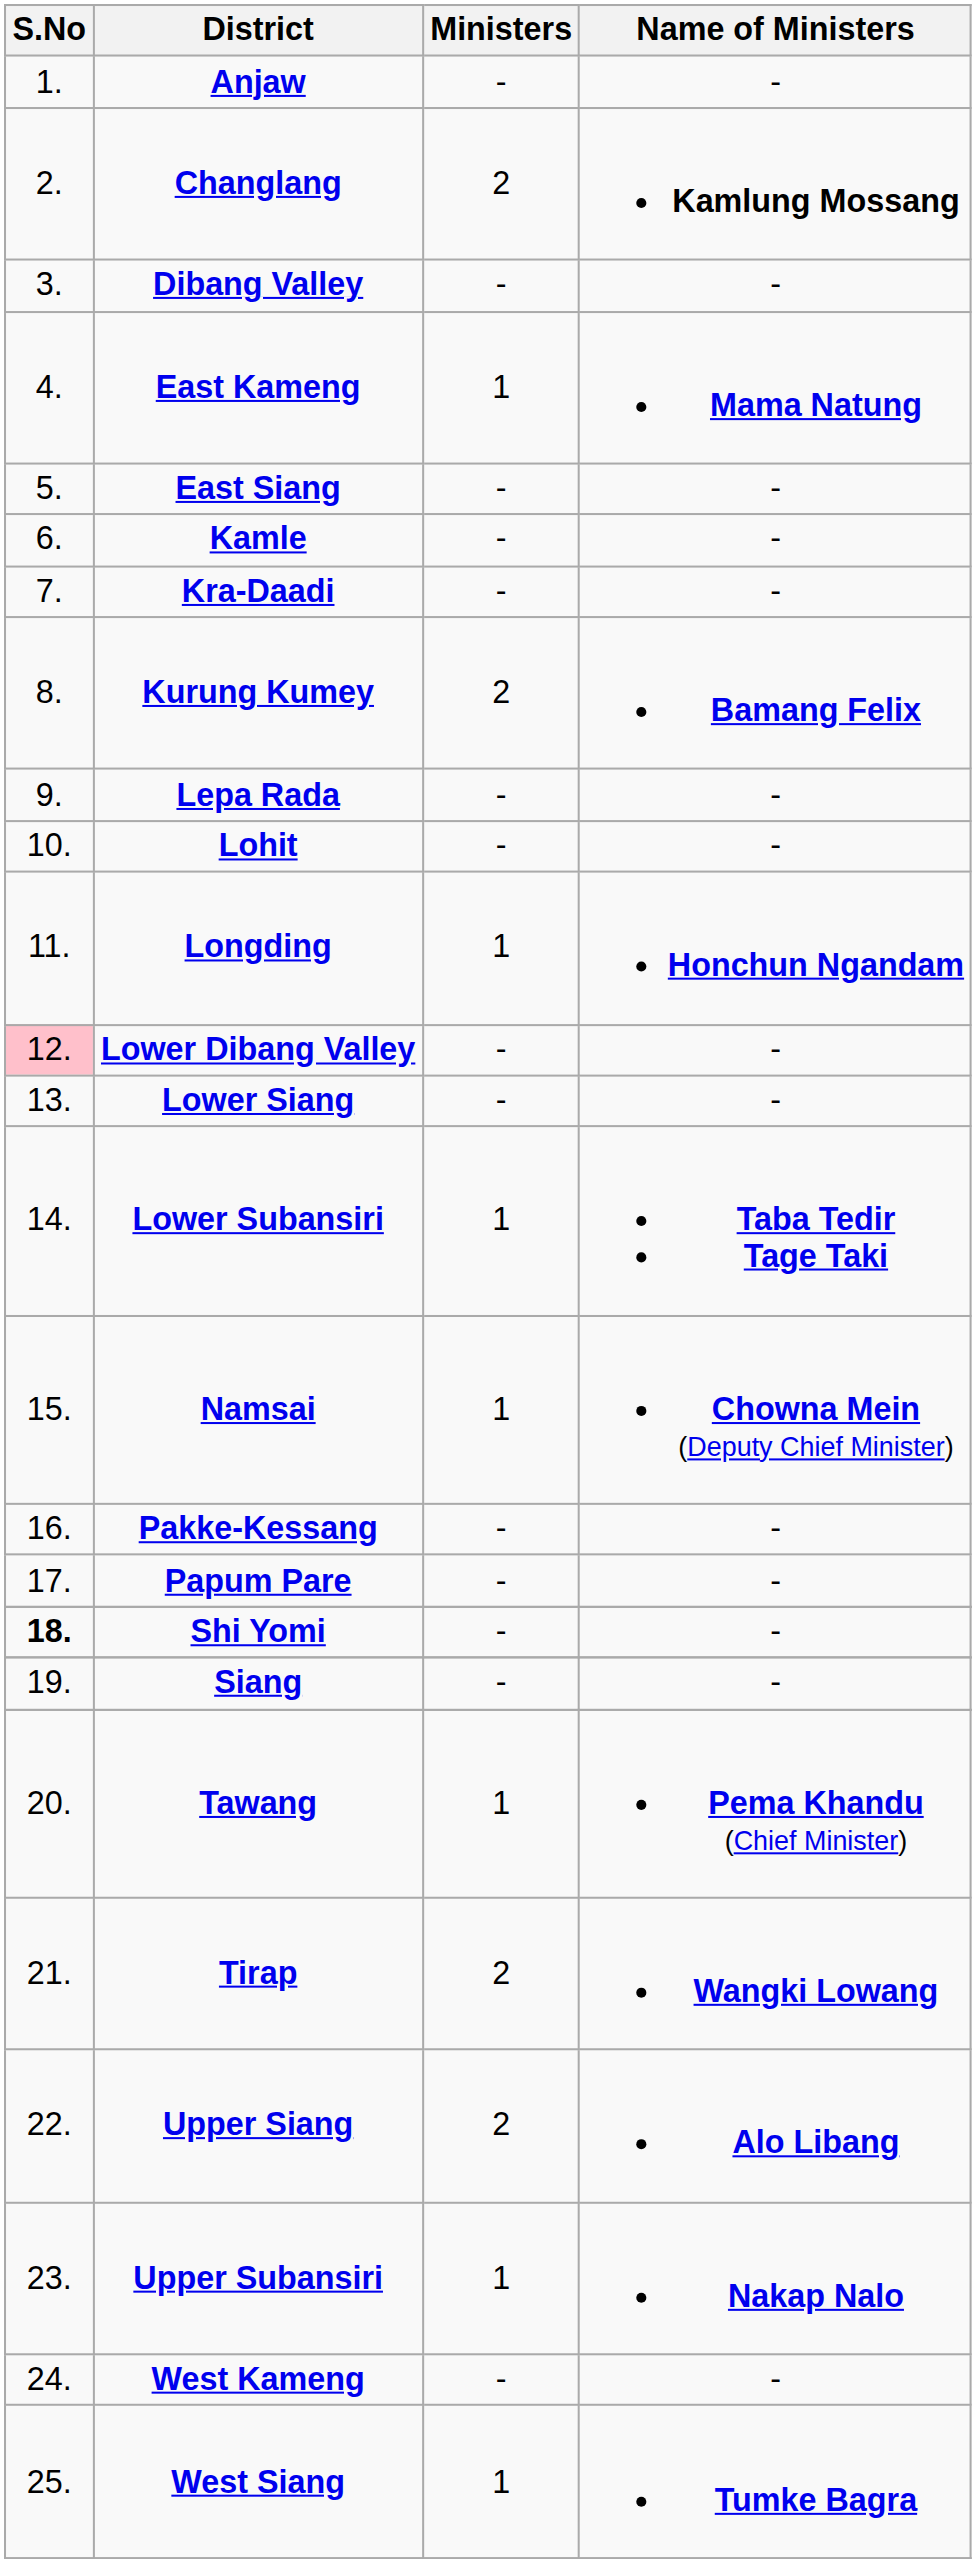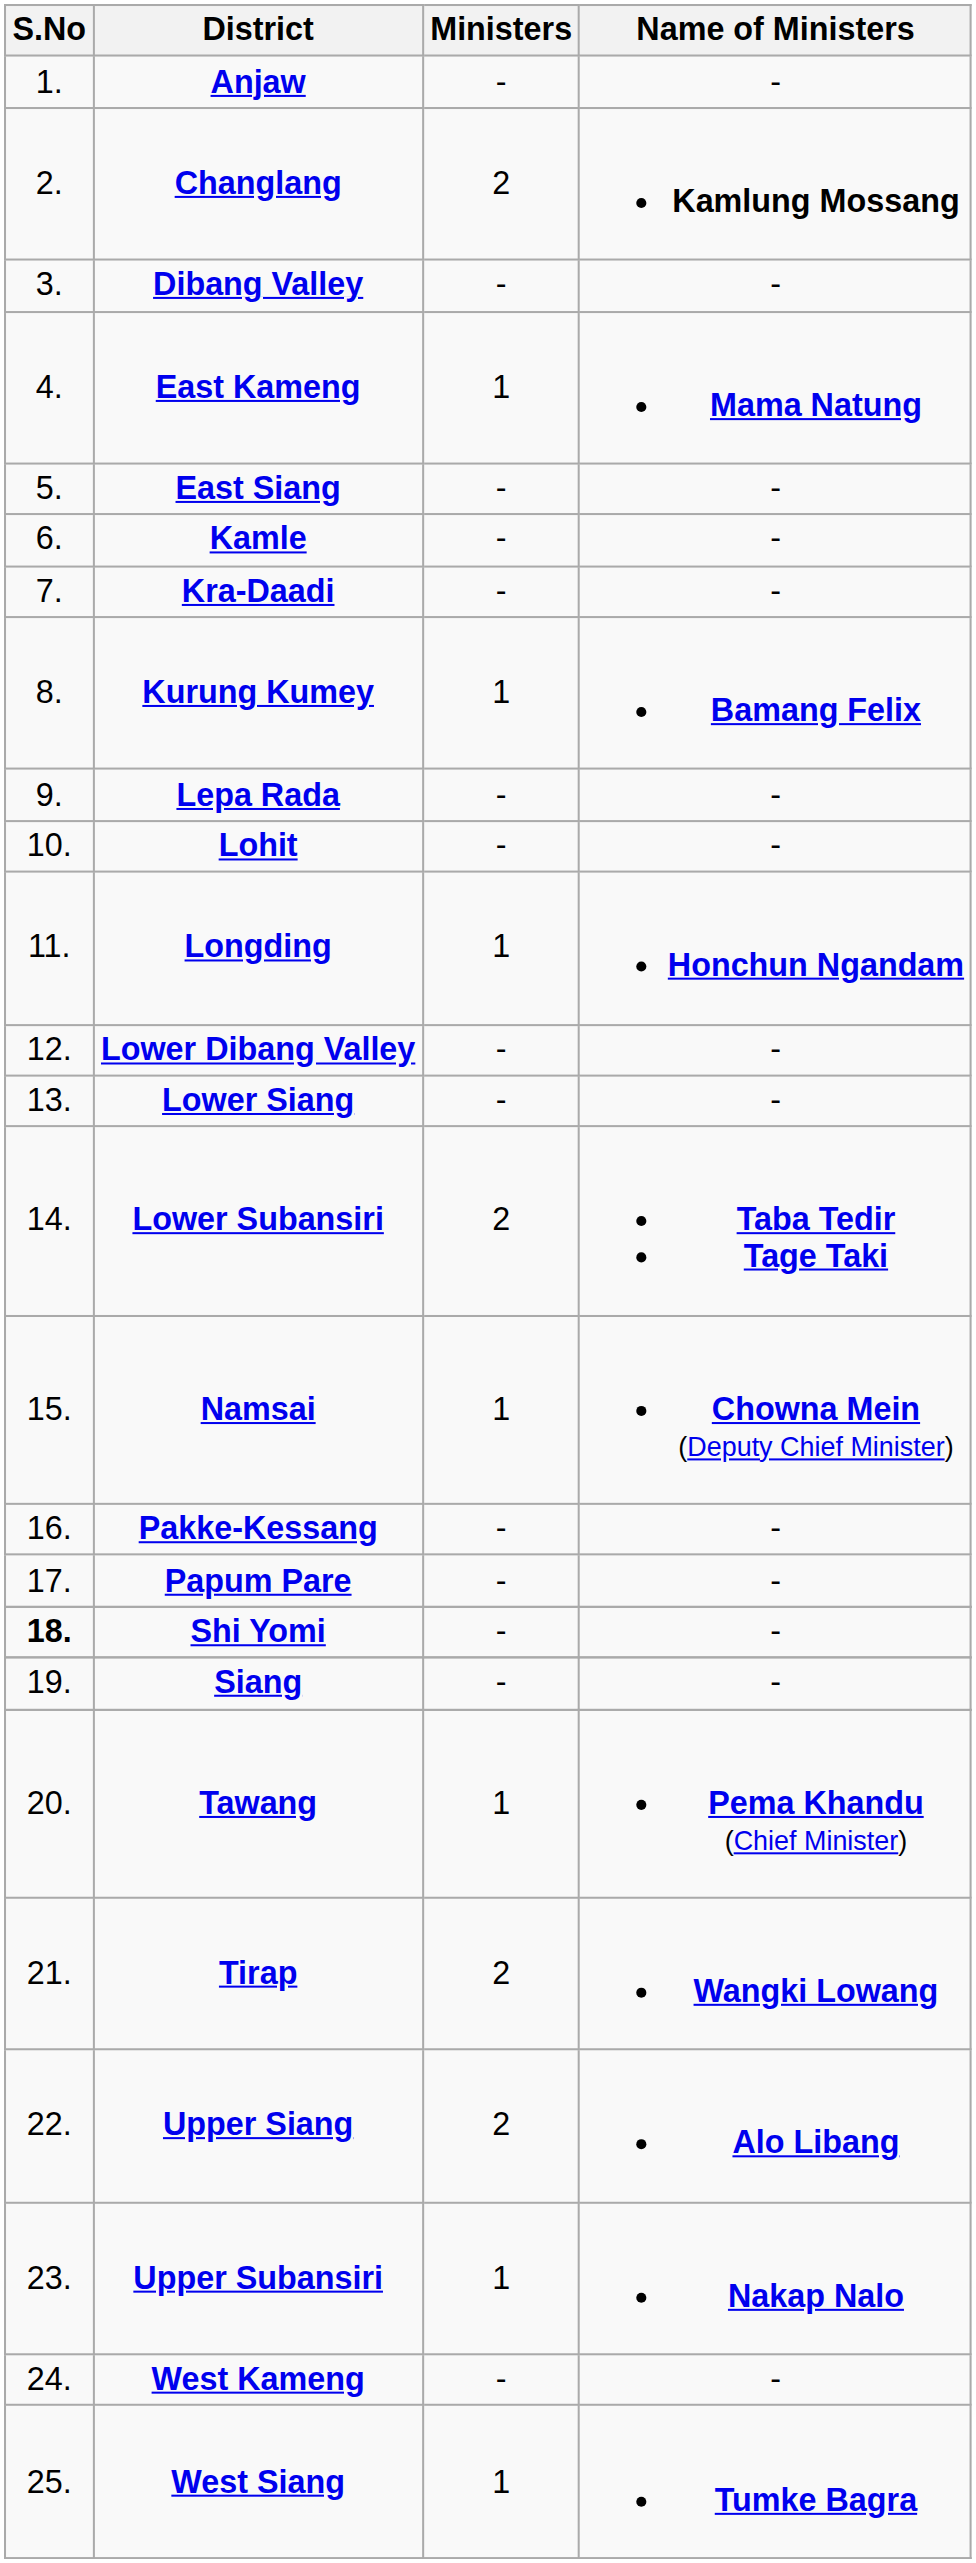 <table class="wikitable sortable" style="text-align:center;">
 <tr>
 <th>S.No</th>
 <th>District</th>
 <th>Ministers</th>
 <th>Name of Ministers</th>
 </tr>
 <tr>
 <td>1.</td>
 <td><a href='#'><strong>Anjaw</strong></a></td>
 <td>-</td>
 <td>-</td>
 </tr>
 <tr>
 <td>2.</td>
 <td><a href='#'><strong>Changlang</strong></a></td>
 <td>2</td>
 <td><br><ul><li><strong>Kamlung Mossang</strong></li></ul></td>
 </tr>
 <tr>
 <td>3.</td>
 <td><a href='#'><strong>Dibang Valley</strong></a></td>
 <td>-</td>
 <td>-</td>
 </tr>
 <tr>
 <td>4.</td>
 <td><a href='#'><strong>East Kameng</strong></a></td>
 <td>1</td>
 <td><br><ul><li><strong><a href='#'>Mama Natung</a></strong></li></ul></td>
 </tr>
 <tr>
 <td>5.</td>
 <td><a href='#'><strong>East Siang</strong></a></td>
 <td>-</td>
 <td>-</td>
 </tr>
 <tr>
 <td>6.</td>
 <td><a href='#'><strong>Kamle</strong></a></td>
 <td>-</td>
 <td>-</td>
 </tr>
 <tr>
 <td>7.</td>
 <td><a href='#'><strong>Kra-Daadi</strong></a></td>
 <td>-</td>
 <td>-</td>
 </tr>
 <tr>
 <td>8.</td>
 <td><a href='#'><strong>Kurung Kumey</strong></a></td>
-<td>2</td>
+<td>1</td>
 <td><br><ul><li><strong><a href='#'>Bamang Felix</a></strong></li></ul></td>
 </tr>
 <tr>
 <td>9.</td>
 <td><a href='#'><strong>Lepa Rada</strong></a></td>
 <td>-</td>
 <td>-</td>
 </tr>
 <tr>
 <td>10.</td>
 <td><a href='#'><strong>Lohit</strong></a></td>
 <td>-</td>
 <td>-</td>
 </tr>
 <tr>
 <td>11.</td>
 <td><a href='#'><strong>Longding</strong></a></td>
 <td>1</td>
 <td><br><ul><li><strong><a href='#'>Honchun Ngandam</a></strong></li></ul></td>
 </tr>
 <tr>
-<td style="background: pink;">12.</td>
+<td>12.</td>
 <td><a href='#'><strong>Lower Dibang Valley</strong></a></td>
 <td>-</td>
 <td>-</td>
 </tr>
 <tr>
 <td>13.</td>
 <td><a href='#'><strong>Lower Siang</strong></a></td>
 <td>-</td>
 <td>-</td>
 </tr>
 <tr>
 <td>14.</td>
 <td><a href='#'><strong>Lower Subansiri</strong></a></td>
-<td>1</td>
+<td>2</td>
 <td><br><ul><li><strong><a href='#'>Taba Tedir</a></strong></li><li><strong><a href='#'>Tage Taki</a></strong></li></ul></td>
 </tr>
 <tr>
 <td>15.</td>
 <td><a href='#'><strong>Namsai</strong></a></td>
 <td>1</td>
 <td><br><ul><li><strong><a href='#'>Chowna Mein</a></strong><br><small>(<a href='#'>Deputy Chief Minister</a>)</small></li></ul></td>
 </tr>
 <tr>
 <td>16.</td>
 <td><a href='#'><strong>Pakke-Kessang</strong></a></td>
 <td>-</td>
 <td>-</td>
 </tr>
 <tr>
 <td>17.</td>
 <td><a href='#'><strong>Papum Pare</strong></a></td>
 <td>-</td>
 <td>-</td>
 </tr>
 <tr>
 </tr>
 <tr>
 <td><strong>18.</strong></td>
 <td><a href='#'><strong>Shi Yomi</strong></a></td>
 <td>-</td>
 <td>-</td>
 </tr>
 <tr>
 </tr>
 <tr>
 <td>19.</td>
 <td><a href='#'><strong>Siang</strong></a></td>
 <td>-</td>
 <td>-</td>
 </tr>
 <tr>
 </tr>
 <tr>
 <td>20.</td>
 <td><a href='#'><strong>Tawang</strong></a></td>
 <td>1</td>
 <td><br><ul><li><strong><a href='#'>Pema Khandu</a></strong><br><small>(<a href='#'>Chief Minister</a>)</small></li></ul></td>
 </tr>
 <tr>
 <td>21.</td>
 <td><a href='#'><strong>Tirap</strong></a></td>
 <td>2</td>
 <td><br><ul><li><strong><a href='#'>Wangki Lowang</a></strong></li></ul></td>
 </tr>
 <tr>
 <td>22.</td>
 <td><a href='#'><strong>Upper Siang</strong></a></td>
 <td>2</td>
 <td><br><ul><li><strong><a href='#'>Alo Libang</a></strong></li></ul></td>
 </tr>
 <tr>
 <td>23.</td>
 <td><a href='#'><strong>Upper Subansiri</strong></a></td>
 <td>1</td>
 <td><br><ul><li><strong><a href='#'>Nakap Nalo</a></strong></li></ul></td>
 </tr>
 <tr>
 <td>24.</td>
 <td><a href='#'><strong>West Kameng</strong></a></td>
 <td>-</td>
 <td>-</td>
 </tr>
 <tr>
 <td>25.</td>
 <td><a href='#'><strong>West Siang </strong></a></td>
 <td>1</td>
 <td><br><ul><li><strong><a href='#'>Tumke Bagra</a></strong></li></ul></td>
 </tr>
 <tr>
 </tr>
 </table>
